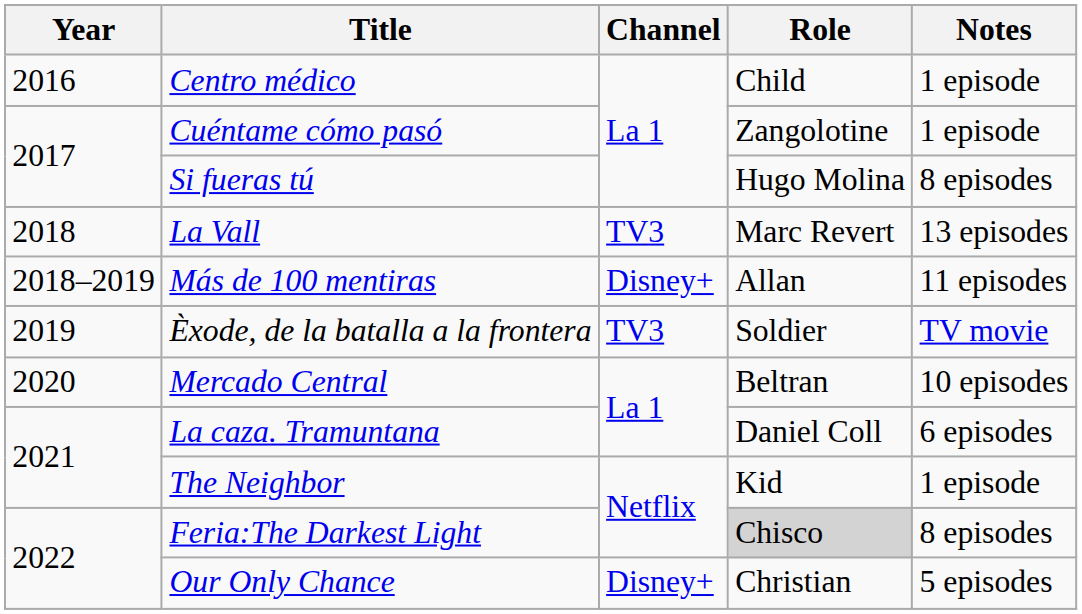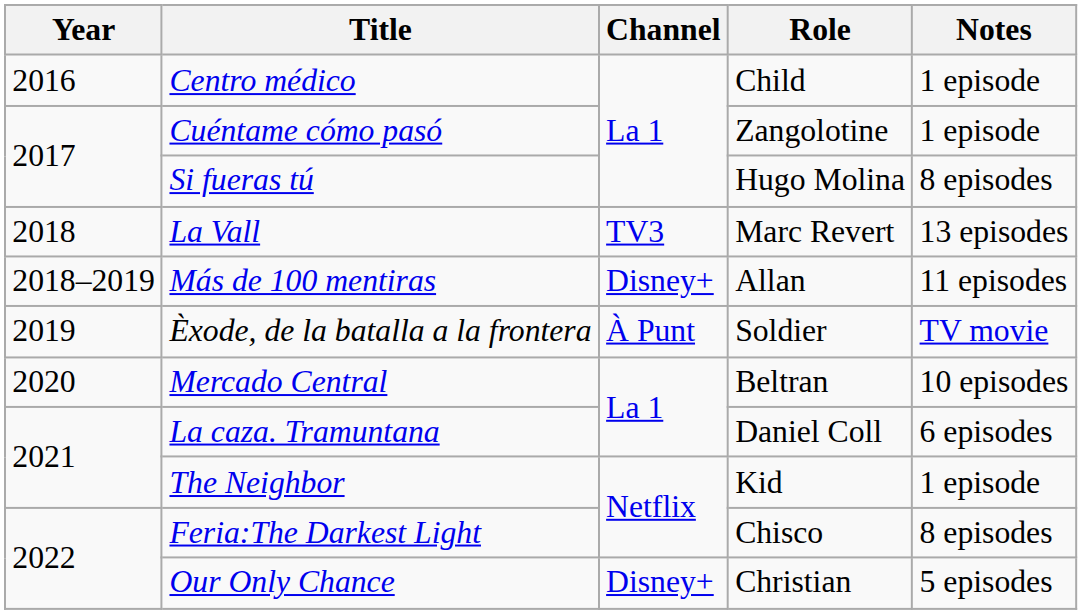 <table class="wikitable sortable">
 <tr>
 <th>Year</th>
 <th>Title</th>
 <th>Channel</th>
 <th>Role</th>
 <th>Notes</th>
 </tr>
 <tr>
 <td>2016</td>
 <td><em><a href='#'>Centro médico</a></em></td>
 <td rowspan="3"><a href='#'>La 1</a></td>
 <td>Child</td>
 <td>1 episode</td>
 </tr>
 <tr>
 <td rowspan="2">2017</td>
 <td><em><a href='#'>Cuéntame cómo pasó</a></em></td>
 <td>Zangolotine</td>
 <td>1 episode</td>
 </tr>
 <tr>
 <td><em><a href='#'>Si fueras tú</a></em></td>
 <td>Hugo Molina</td>
 <td>8 episodes</td>
 </tr>
 <tr>
 <td>2018</td>
 <td><em><a href='#'>La Vall</a></em></td>
 <td><a href='#'>TV3</a></td>
 <td>Marc Revert</td>
 <td>13 episodes</td>
 </tr>
 <tr>
 <td>2018–2019</td>
 <td><em><a href='#'>Más de 100 mentiras</a></em></td>
 <td><a href='#'>Disney+</a></td>
 <td>Allan</td>
 <td>11 episodes</td>
 </tr>
 <tr>
 <td>2019</td>
 <td><em>Èxode, de la batalla a la frontera</em></td>
-<td><a href='#'>TV3</a></td>
+<td><a href='#'>À Punt</a></td>
 <td>Soldier</td>
 <td><a href='#'>TV movie</a></td>
 </tr>
 <tr>
 <td>2020</td>
 <td><em><a href='#'>Mercado Central</a></em></td>
 <td rowspan="2"><a href='#'>La 1</a></td>
 <td>Beltran</td>
 <td>10 episodes</td>
 </tr>
 <tr>
 <td rowspan="2">2021</td>
 <td><em><a href='#'>La caza. Tramuntana</a></em></td>
 <td>Daniel Coll</td>
 <td>6 episodes</td>
 </tr>
 <tr>
 <td><em><a href='#'>The Neighbor</a></em></td>
 <td rowspan="2"><a href='#'>Netflix</a></td>
 <td>Kid</td>
 <td>1 episode</td>
 </tr>
 <tr>
 <td rowspan="2">2022</td>
 <td><em><a href='#'> Feria:The Darkest Light</a></em></td>
-<td style="background: lightgrey;">Chisco</td>
+<td>Chisco</td>
 <td>8 episodes</td>
 </tr>
 <tr>
 <td><em><a href='#'>Our Only Chance</a></em></td>
 <td><a href='#'>Disney+</a></td>
 <td>Christian</td>
 <td>5 episodes</td>
 </tr>
 </table>
